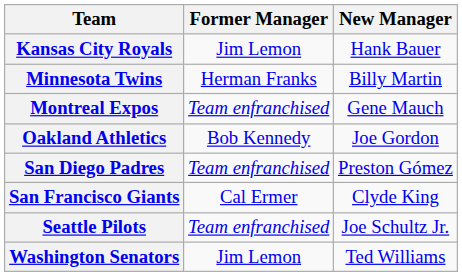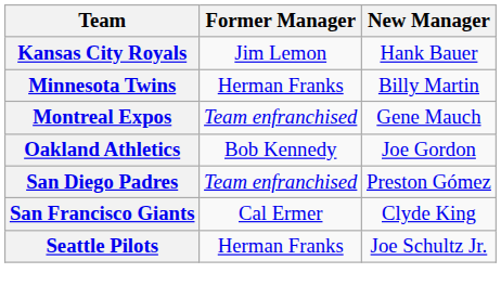 <table class="wikitable plainrowheaders" style="text-align:center;">
 <tr>
 <th>Team</th>
 <th>Former Manager</th>
 <th>New Manager</th>
 </tr>
 <tr>
 <th scope="row" style="text-align:center;"><a href='#'>Kansas City Royals</a></th>
 <td><a href='#'>Jim Lemon</a></td>
 <td><a href='#'>Hank Bauer</a></td>
 </tr>
 <tr>
 <th scope="row" style="text-align:center;"><a href='#'>Minnesota Twins</a></th>
 <td><a href='#'>Herman Franks</a></td>
 <td><a href='#'>Billy Martin</a></td>
 </tr>
 <tr>
 <th scope="row" style="text-align:center;"><a href='#'>Montreal Expos</a></th>
 <td><em><a href='#'>Team enfranchised</a></em></td>
 <td><a href='#'>Gene Mauch</a></td>
 </tr>
 <tr>
 <th scope="row" style="text-align:center;"><a href='#'>Oakland Athletics</a></th>
 <td><a href='#'>Bob Kennedy</a></td>
 <td><a href='#'>Joe Gordon</a></td>
 </tr>
 <tr>
 <th scope="row" style="text-align:center;"><a href='#'>San Diego Padres</a></th>
 <td><em><a href='#'>Team enfranchised</a></em></td>
 <td><a href='#'>Preston Gómez</a></td>
 </tr>
 <tr>
 <th scope="row" style="text-align:center;"><a href='#'>San Francisco Giants</a></th>
 <td><a href='#'>Cal Ermer</a></td>
 <td><a href='#'>Clyde King</a></td>
 </tr>
 <tr>
 <th scope="row" style="text-align:center;"><a href='#'>Seattle Pilots</a></th>
-<td><em><a href='#'>Team enfranchised</a></em></td>
+<td><a href='#'>Herman Franks</a></td>
 <td><a href='#'>Joe Schultz Jr.</a></td>
 </tr>
-<tr>
-<th scope="row" style="text-align:center;"><a href='#'>Washington Senators</a></th>
-<td><a href='#'>Jim Lemon</a></td>
-<td><a href='#'>Ted Williams</a></td>
-</tr>
 </table>
